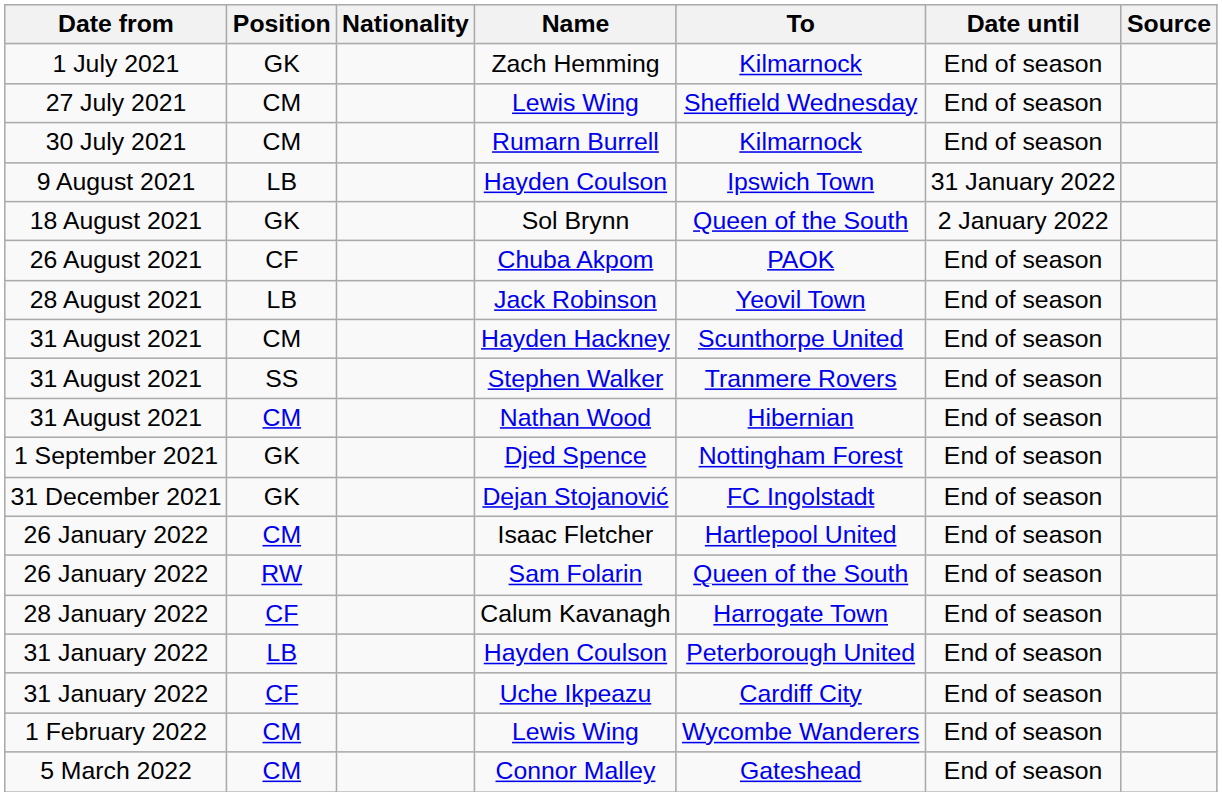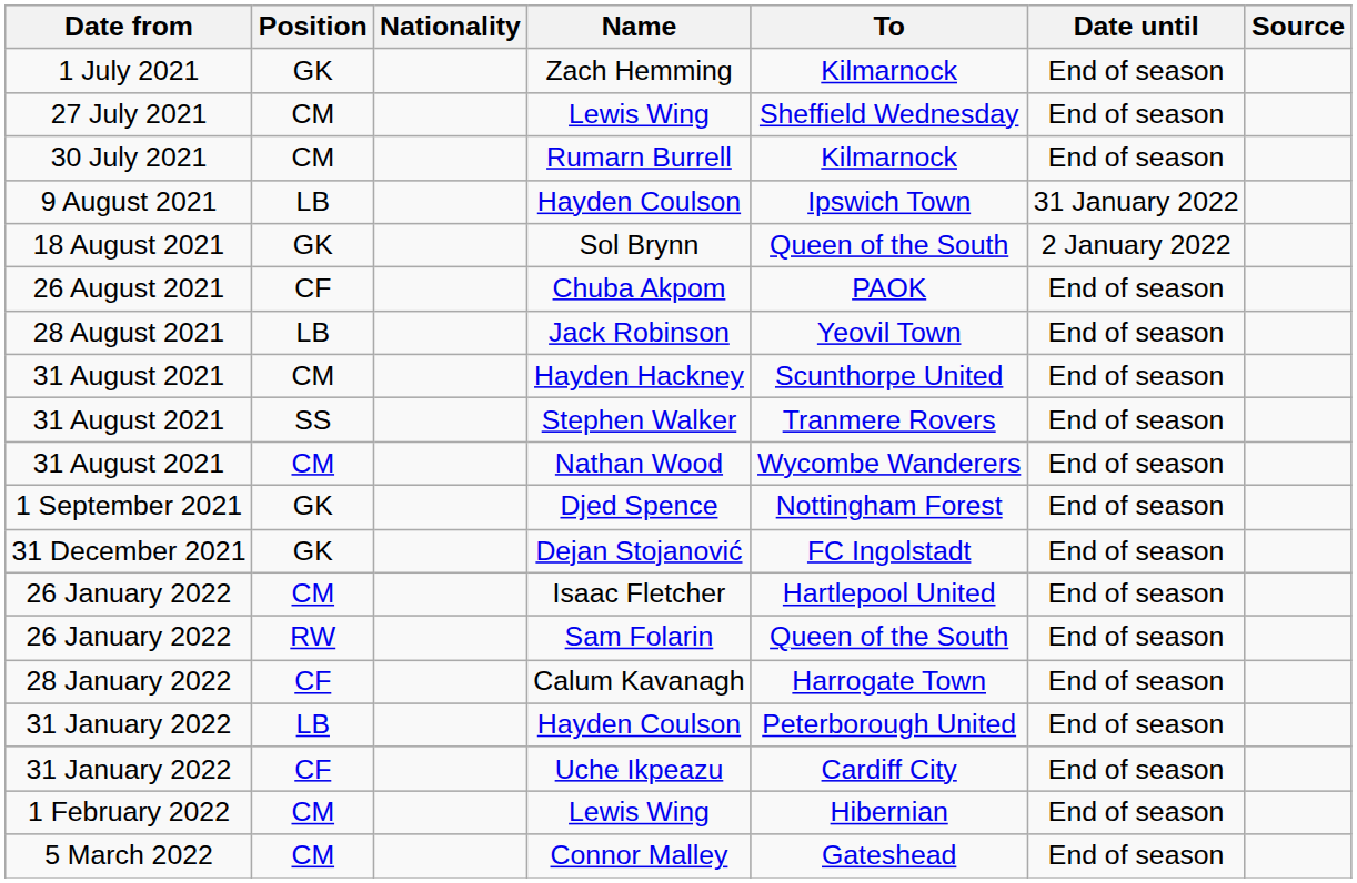 <table class="wikitable" style="text-align:center;">
 <tr>
 <th scope="col">Date from</th>
 <th scope="col">Position</th>
 <th scope="col">Nationality</th>
 <th scope="col">Name</th>
 <th scope="col">To</th>
 <th scope="col">Date until</th>
 <th scope="col">Source</th>
 </tr>
 <tr>
 <td>1 July 2021</td>
 <td>GK</td>
 <td></td>
 <td>Zach Hemming</td>
 <td><a href='#'>Kilmarnock</a></td>
 <td>End of season</td>
 <td></td>
 </tr>
 <tr>
 <td>27 July 2021</td>
 <td>CM</td>
 <td></td>
 <td><a href='#'>Lewis Wing</a></td>
 <td><a href='#'>Sheffield Wednesday</a></td>
 <td>End of season</td>
 <td></td>
 </tr>
 <tr>
 <td>30 July 2021</td>
 <td>CM</td>
 <td></td>
 <td><a href='#'>Rumarn Burrell</a></td>
 <td><a href='#'>Kilmarnock</a></td>
 <td>End of season</td>
 <td></td>
 </tr>
 <tr>
 <td>9 August 2021</td>
 <td>LB</td>
 <td></td>
 <td><a href='#'>Hayden Coulson</a></td>
 <td><a href='#'>Ipswich Town</a></td>
 <td>31 January 2022</td>
 <td></td>
 </tr>
 <tr>
 <td>18 August 2021</td>
 <td>GK</td>
 <td></td>
 <td>Sol Brynn</td>
 <td><a href='#'>Queen of the South</a></td>
 <td>2 January 2022</td>
 <td></td>
 </tr>
 <tr>
 <td>26 August 2021</td>
 <td>CF</td>
 <td></td>
 <td><a href='#'>Chuba Akpom</a></td>
 <td><a href='#'>PAOK</a></td>
 <td>End of season</td>
 <td></td>
 </tr>
 <tr>
 <td>28 August 2021</td>
 <td>LB</td>
 <td></td>
 <td><a href='#'>Jack Robinson</a></td>
 <td><a href='#'>Yeovil Town</a></td>
 <td>End of season</td>
 <td></td>
 </tr>
 <tr>
 <td>31 August 2021</td>
 <td>CM</td>
 <td></td>
 <td><a href='#'>Hayden Hackney</a></td>
 <td><a href='#'>Scunthorpe United</a></td>
 <td>End of season</td>
 <td></td>
 </tr>
 <tr>
 <td>31 August 2021</td>
 <td>SS</td>
 <td></td>
 <td><a href='#'>Stephen Walker</a></td>
 <td><a href='#'>Tranmere Rovers</a></td>
 <td>End of season</td>
 <td></td>
 </tr>
 <tr>
 <td>31 August 2021</td>
 <td><a href='#'>CM</a></td>
 <td></td>
 <td><a href='#'>Nathan Wood</a></td>
-<td><a href='#'>Hibernian</a></td>
+<td><a href='#'>Wycombe Wanderers</a></td>
 <td>End of season</td>
 <td></td>
 </tr>
 <tr>
 <td>1 September 2021</td>
 <td>GK</td>
 <td></td>
 <td><a href='#'>Djed Spence</a></td>
 <td><a href='#'>Nottingham Forest</a></td>
 <td>End of season</td>
 <td></td>
 </tr>
 <tr>
 <td>31 December 2021</td>
 <td>GK</td>
 <td></td>
 <td><a href='#'>Dejan Stojanović</a></td>
 <td><a href='#'>FC Ingolstadt</a></td>
 <td>End of season</td>
 <td></td>
 </tr>
 <tr>
 <td>26 January 2022</td>
 <td><a href='#'>CM</a></td>
 <td></td>
 <td>Isaac Fletcher</td>
 <td><a href='#'>Hartlepool United</a></td>
 <td>End of season</td>
 <td></td>
 </tr>
 <tr>
 <td>26 January 2022</td>
 <td><a href='#'>RW</a></td>
 <td></td>
 <td><a href='#'>Sam Folarin</a></td>
 <td><a href='#'>Queen of the South</a></td>
 <td>End of season</td>
 <td></td>
 </tr>
 <tr>
 <td>28 January 2022</td>
 <td><a href='#'>CF</a></td>
 <td></td>
 <td>Calum Kavanagh</td>
 <td><a href='#'>Harrogate Town</a></td>
 <td>End of season</td>
 <td></td>
 </tr>
 <tr>
 <td>31 January 2022</td>
 <td><a href='#'>LB</a></td>
 <td></td>
 <td><a href='#'>Hayden Coulson</a></td>
 <td><a href='#'>Peterborough United</a></td>
 <td>End of season</td>
 <td></td>
 </tr>
 <tr>
 <td>31 January 2022</td>
 <td><a href='#'>CF</a></td>
 <td></td>
 <td><a href='#'>Uche Ikpeazu</a></td>
 <td><a href='#'>Cardiff City</a></td>
 <td>End of season</td>
 <td></td>
 </tr>
 <tr>
 <td>1 February 2022</td>
 <td><a href='#'>CM</a></td>
 <td></td>
 <td><a href='#'>Lewis Wing</a></td>
-<td><a href='#'>Wycombe Wanderers</a></td>
+<td><a href='#'>Hibernian</a></td>
 <td>End of season</td>
 <td></td>
 </tr>
 <tr>
 <td>5 March 2022</td>
 <td><a href='#'>CM</a></td>
 <td></td>
 <td><a href='#'>Connor Malley</a></td>
 <td><a href='#'>Gateshead</a></td>
 <td>End of season</td>
 <td></td>
 </tr>
 </table>
